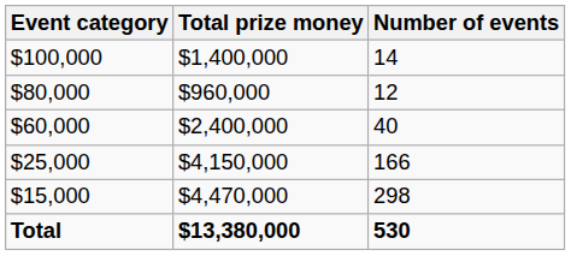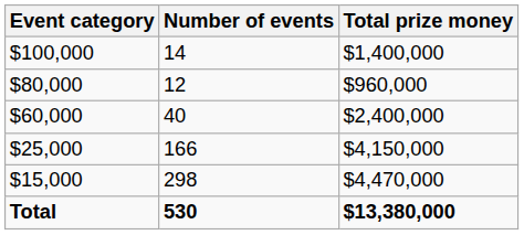 <table class="wikitable">
 <tr>
 <th>Event category</th>
+<th>Number of events</th>
 <th>Total prize money</th>
-<th>Number of events</th>
 </tr>
 <tr>
 <td>$100,000</td>
+<td>14</td>
 <td>$1,400,000</td>
-<td>14</td>
 </tr>
 <tr>
 <td>$80,000</td>
+<td>12</td>
 <td>$960,000</td>
-<td>12</td>
 </tr>
 <tr>
 <td>$60,000</td>
+<td>40</td>
 <td>$2,400,000</td>
-<td>40</td>
 </tr>
 <tr>
 <td>$25,000</td>
+<td>166</td>
 <td>$4,150,000</td>
-<td>166</td>
 </tr>
 <tr>
 <td>$15,000</td>
+<td>298</td>
 <td>$4,470,000</td>
-<td>298</td>
 </tr>
 <tr>
 <td><strong>Total</strong></td>
+<td><strong>530</strong></td>
 <td><strong>$13,380,000</strong></td>
-<td><strong>530</strong></td>
 </tr>
 </table>
